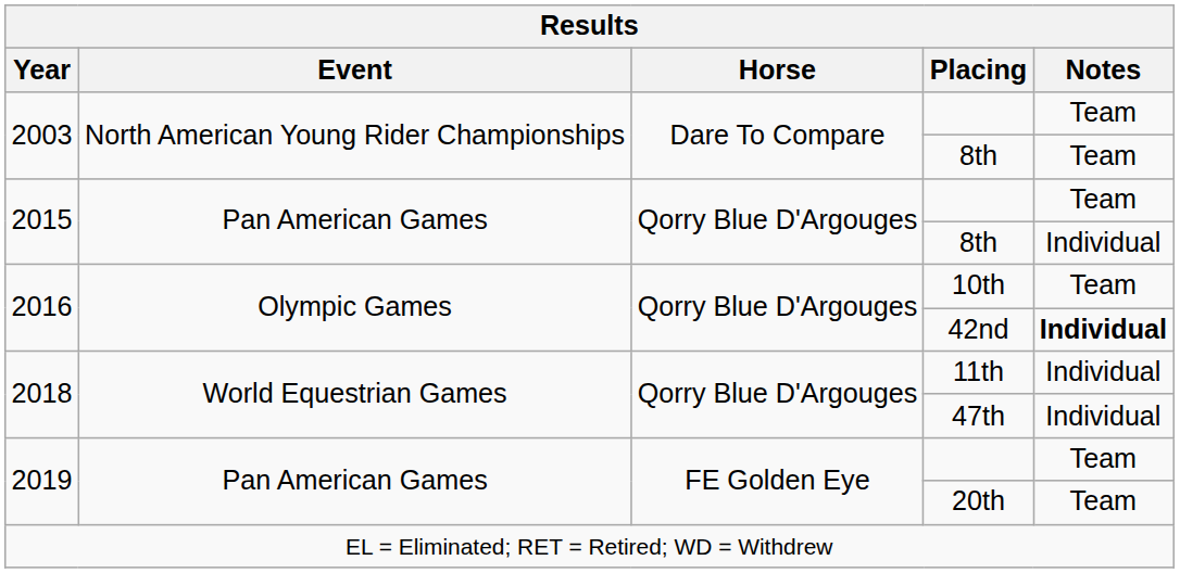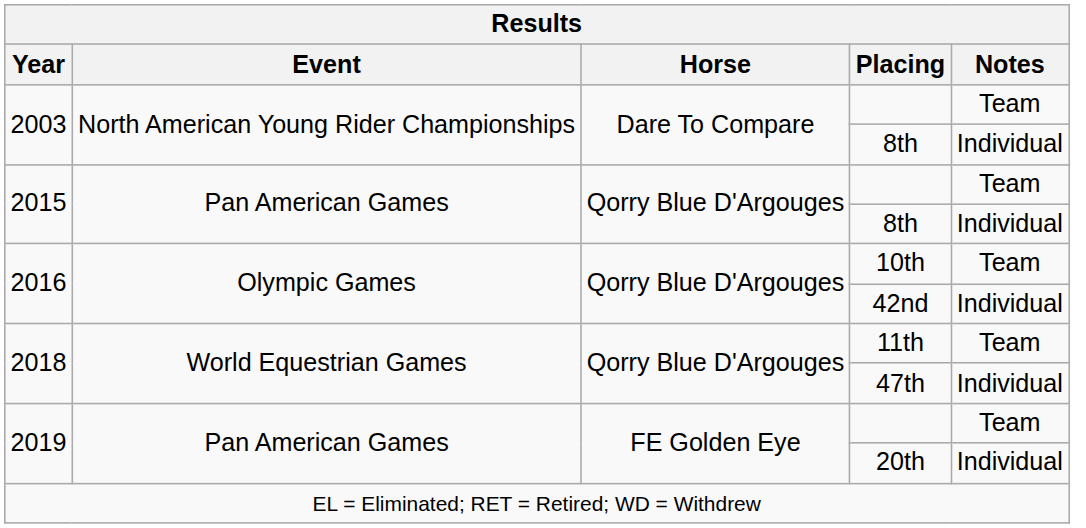 <table class="wikitable" style="text-align:center">
 <tr>
 <th colspan="11" align="center"><strong>Results</strong></th>
 </tr>
 <tr>
 <th>Year</th>
 <th>Event</th>
 <th>Horse</th>
 <th>Placing</th>
 <th>Notes</th>
 </tr>
 <tr>
 <td rowspan="2">2003</td>
 <td rowspan="2">North American Young Rider Championships</td>
 <td rowspan="2">Dare To Compare</td>
 <td></td>
 <td>Team</td>
 </tr>
 <tr>
 <td>8th</td>
-<td>Team</td>
+<td>Individual</td>
 </tr>
 <tr>
 <td rowspan="2">2015</td>
 <td rowspan="2">Pan American Games</td>
 <td rowspan="2">Qorry Blue D'Argouges</td>
 <td></td>
 <td>Team</td>
 </tr>
 <tr>
 <td>8th</td>
 <td>Individual</td>
 </tr>
 <tr>
 <td rowspan="2">2016</td>
 <td rowspan="2">Olympic Games</td>
 <td rowspan="2">Qorry Blue D'Argouges</td>
 <td>10th</td>
 <td>Team</td>
 </tr>
 <tr>
 <td>42nd</td>
-<td><strong>Individual</strong></td>
+<td>Individual</td>
 </tr>
 <tr>
 <td rowspan="2">2018</td>
 <td rowspan="2">World Equestrian Games</td>
 <td rowspan="2">Qorry Blue D'Argouges</td>
 <td>11th</td>
-<td>Individual</td>
+<td>Team</td>
 </tr>
 <tr>
 <td>47th</td>
 <td>Individual</td>
 </tr>
 <tr>
 <td rowspan="2">2019</td>
 <td rowspan="2">Pan American Games</td>
 <td rowspan="2">FE Golden Eye</td>
 <td></td>
 <td>Team</td>
 </tr>
 <tr>
 <td>20th</td>
-<td>Team</td>
+<td>Individual</td>
 </tr>
 <tr>
 <td colspan="11" align="center"><small> EL = Eliminated; RET = Retired; WD = Withdrew </small></td>
 </tr>
 </table>
